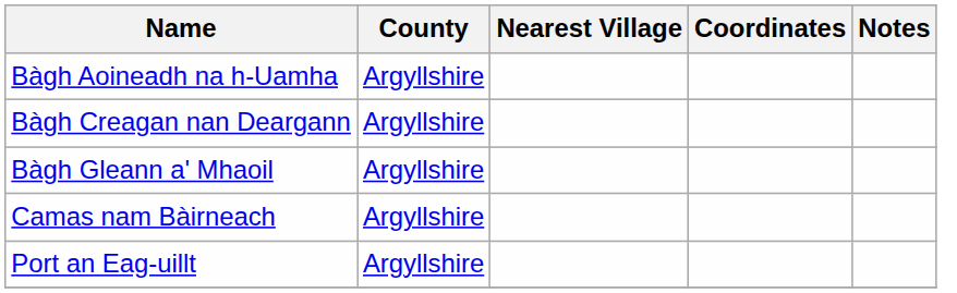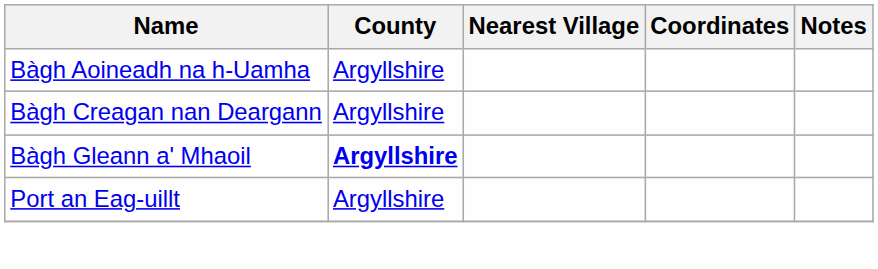 <table class="wikitable sortable" style="table-layout:fixed;background-color:#FEFEFE;font-size:95%;padding:0.30em;line-height:1.35em;">
 <tr>
 <th scope="col">Name</th>
 <th scope="col">County</th>
 <th scope="col">Nearest Village</th>
 <th scope="col" data-sort-type="number">Coordinates</th>
 <th scope="col">Notes</th>
 </tr>
 <tr>
 <td><a href='#'>Bàgh Aoineadh na h-Uamha</a></td>
 <td><a href='#'>Argyllshire</a></td>
 <td></td>
 <td></td>
 <td></td>
 </tr>
 <tr>
 <td><a href='#'>Bàgh Creagan nan Deargann</a></td>
 <td><a href='#'>Argyllshire</a></td>
 <td></td>
 <td></td>
 <td></td>
 </tr>
 <tr>
 <td><a href='#'>Bàgh Gleann a' Mhaoil</a></td>
-<td><a href='#'>Argyllshire</a></td>
-<td></td>
-<td></td>
-<td></td>
-</tr>
-<tr>
-<td><a href='#'>Camas nam Bàirneach</a></td>
-<td><a href='#'>Argyllshire</a></td>
+<td><strong><a href='#'>Argyllshire</a></strong></td>
 <td></td>
 <td></td>
 <td></td>
 </tr>
 <tr>
 <td><a href='#'>Port an Eag-uillt</a></td>
 <td><a href='#'>Argyllshire</a></td>
 <td></td>
 <td></td>
 <td></td>
 </tr>
 <tr>
 </tr>
 </table>
